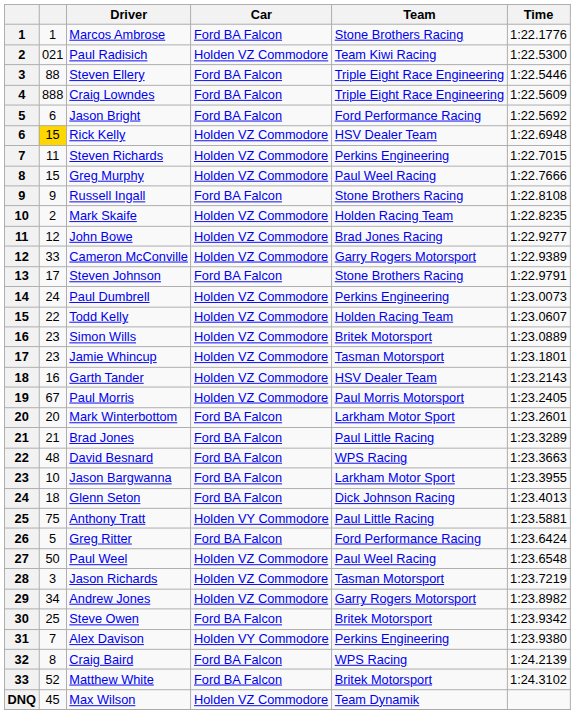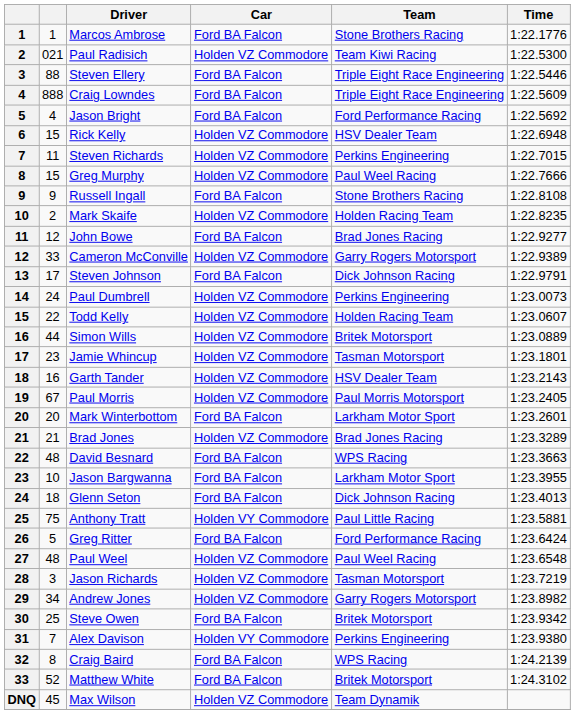 <table class="wikitable" style="font-size: 85%">
 <tr>
 <th></th>
 <th></th>
 <th>Driver</th>
 <th>Car</th>
 <th>Team</th>
 <th>Time</th>
 </tr>
 <tr>
 <th>1</th>
 <td align="center">1</td>
 <td> <a href='#'>Marcos Ambrose</a></td>
 <td><a href='#'>Ford BA Falcon</a></td>
 <td><a href='#'>Stone Brothers Racing</a></td>
 <td>1:22.1776</td>
 </tr>
 <tr>
 <th>2</th>
 <td align="center">021</td>
 <td> <a href='#'>Paul Radisich</a></td>
 <td><a href='#'>Holden VZ Commodore</a></td>
 <td><a href='#'>Team Kiwi Racing</a></td>
 <td>1:22.5300</td>
 </tr>
 <tr>
 <th>3</th>
 <td align="center">88</td>
 <td> <a href='#'>Steven Ellery</a></td>
 <td><a href='#'>Ford BA Falcon</a></td>
 <td><a href='#'>Triple Eight Race Engineering</a></td>
 <td>1:22.5446</td>
 </tr>
 <tr>
 <th>4</th>
 <td align="center">888</td>
 <td> <a href='#'>Craig Lowndes</a></td>
 <td><a href='#'>Ford BA Falcon</a></td>
 <td><a href='#'>Triple Eight Race Engineering</a></td>
 <td>1:22.5609</td>
 </tr>
 <tr>
 <th>5</th>
-<td align="center">6</td>
+<td align="center">4</td>
 <td> <a href='#'>Jason Bright</a></td>
 <td><a href='#'>Ford BA Falcon</a></td>
 <td><a href='#'>Ford Performance Racing</a></td>
 <td>1:22.5692</td>
 </tr>
 <tr>
 <th>6</th>
-<td align="center" style="background: gold;">15</td>
+<td align="center">15</td>
 <td> <a href='#'>Rick Kelly</a></td>
 <td><a href='#'>Holden VZ Commodore</a></td>
 <td><a href='#'>HSV Dealer Team</a></td>
 <td>1:22.6948</td>
 </tr>
 <tr>
 <th>7</th>
 <td align="center">11</td>
 <td> <a href='#'>Steven Richards</a></td>
 <td><a href='#'>Holden VZ Commodore</a></td>
 <td><a href='#'>Perkins Engineering</a></td>
 <td>1:22.7015</td>
 </tr>
 <tr>
 <th>8</th>
 <td align="center">15</td>
 <td> <a href='#'>Greg Murphy</a></td>
 <td><a href='#'>Holden VZ Commodore</a></td>
 <td><a href='#'>Paul Weel Racing</a></td>
 <td>1:22.7666</td>
 </tr>
 <tr>
 <th>9</th>
 <td align="center">9</td>
 <td> <a href='#'>Russell Ingall</a></td>
 <td><a href='#'>Ford BA Falcon</a></td>
 <td><a href='#'>Stone Brothers Racing</a></td>
 <td>1:22.8108</td>
 </tr>
 <tr>
 <th>10</th>
 <td align="center">2</td>
 <td> <a href='#'>Mark Skaife</a></td>
 <td><a href='#'>Holden VZ Commodore</a></td>
 <td><a href='#'>Holden Racing Team</a></td>
 <td>1:22.8235</td>
 </tr>
 <tr>
 <th>11</th>
 <td align="center">12</td>
 <td> <a href='#'>John Bowe</a></td>
-<td><a href='#'>Holden VZ Commodore</a></td>
+<td><a href='#'>Ford BA Falcon</a></td>
 <td><a href='#'>Brad Jones Racing</a></td>
 <td>1:22.9277</td>
 </tr>
 <tr>
 <th>12</th>
 <td align="center">33</td>
 <td> <a href='#'>Cameron McConville</a></td>
 <td><a href='#'>Holden VZ Commodore</a></td>
 <td><a href='#'>Garry Rogers Motorsport</a></td>
 <td>1:22.9389</td>
 </tr>
 <tr>
 <th>13</th>
 <td align="center">17</td>
 <td> <a href='#'>Steven Johnson</a></td>
 <td><a href='#'>Ford BA Falcon</a></td>
-<td><a href='#'>Stone Brothers Racing</a></td>
+<td><a href='#'>Dick Johnson Racing</a></td>
 <td>1:22.9791</td>
 </tr>
 <tr>
 <th>14</th>
 <td align="center">24</td>
 <td> <a href='#'>Paul Dumbrell</a></td>
 <td><a href='#'>Holden VZ Commodore</a></td>
 <td><a href='#'>Perkins Engineering</a></td>
 <td>1:23.0073</td>
 </tr>
 <tr>
 <th>15</th>
 <td align="center">22</td>
 <td> <a href='#'>Todd Kelly</a></td>
 <td><a href='#'>Holden VZ Commodore</a></td>
 <td><a href='#'>Holden Racing Team</a></td>
 <td>1:23.0607</td>
 </tr>
 <tr>
 <th>16</th>
-<td align="center">23</td>
+<td align="center">44</td>
 <td> <a href='#'>Simon Wills</a></td>
 <td><a href='#'>Holden VZ Commodore</a></td>
 <td><a href='#'>Britek Motorsport</a></td>
 <td>1:23.0889</td>
 </tr>
 <tr>
 <th>17</th>
 <td align="center">23</td>
 <td> <a href='#'>Jamie Whincup</a></td>
 <td><a href='#'>Holden VZ Commodore</a></td>
 <td><a href='#'>Tasman Motorsport</a></td>
 <td>1:23.1801</td>
 </tr>
 <tr>
 <th>18</th>
 <td align="center">16</td>
 <td> <a href='#'>Garth Tander</a></td>
 <td><a href='#'>Holden VZ Commodore</a></td>
 <td><a href='#'>HSV Dealer Team</a></td>
 <td>1:23.2143</td>
 </tr>
 <tr>
 <th>19</th>
 <td align="center">67</td>
 <td> <a href='#'>Paul Morris</a></td>
 <td><a href='#'>Holden VZ Commodore</a></td>
 <td><a href='#'>Paul Morris Motorsport</a></td>
 <td>1:23.2405</td>
 </tr>
 <tr>
 <th>20</th>
 <td align="center">20</td>
 <td> <a href='#'>Mark Winterbottom</a></td>
 <td><a href='#'>Ford BA Falcon</a></td>
 <td><a href='#'>Larkham Motor Sport</a></td>
 <td>1:23.2601</td>
 </tr>
 <tr>
 <th>21</th>
 <td align="center">21</td>
 <td> <a href='#'>Brad Jones</a></td>
-<td><a href='#'>Ford BA Falcon</a></td>
-<td><a href='#'>Paul Little Racing</a></td>
+<td><a href='#'>Holden VZ Commodore</a></td>
+<td><a href='#'>Brad Jones Racing</a></td>
 <td>1:23.3289</td>
 </tr>
 <tr>
 <th>22</th>
 <td align="center">48</td>
 <td> <a href='#'>David Besnard</a></td>
 <td><a href='#'>Ford BA Falcon</a></td>
 <td><a href='#'>WPS Racing</a></td>
 <td>1:23.3663</td>
 </tr>
 <tr>
 <th>23</th>
 <td align="center">10</td>
 <td> <a href='#'>Jason Bargwanna</a></td>
 <td><a href='#'>Ford BA Falcon</a></td>
 <td><a href='#'>Larkham Motor Sport</a></td>
 <td>1:23.3955</td>
 </tr>
 <tr>
 <th>24</th>
 <td align="center">18</td>
 <td> <a href='#'>Glenn Seton</a></td>
 <td><a href='#'>Ford BA Falcon</a></td>
 <td><a href='#'>Dick Johnson Racing</a></td>
 <td>1:23.4013</td>
 </tr>
 <tr>
 <th>25</th>
 <td align="center">75</td>
 <td> <a href='#'>Anthony Tratt</a></td>
 <td><a href='#'>Holden VY Commodore</a></td>
 <td><a href='#'>Paul Little Racing</a></td>
 <td>1:23.5881</td>
 </tr>
 <tr>
 <th>26</th>
 <td align="center">5</td>
 <td> <a href='#'>Greg Ritter</a></td>
 <td><a href='#'>Ford BA Falcon</a></td>
 <td><a href='#'>Ford Performance Racing</a></td>
 <td>1:23.6424</td>
 </tr>
 <tr>
 <th>27</th>
-<td align="center">50</td>
+<td align="center">48</td>
 <td> <a href='#'>Paul Weel</a></td>
 <td><a href='#'>Holden VZ Commodore</a></td>
 <td><a href='#'>Paul Weel Racing</a></td>
 <td>1:23.6548</td>
 </tr>
 <tr>
 <th>28</th>
 <td align="center">3</td>
 <td> <a href='#'>Jason Richards</a></td>
 <td><a href='#'>Holden VZ Commodore</a></td>
 <td><a href='#'>Tasman Motorsport</a></td>
 <td>1:23.7219</td>
 </tr>
 <tr>
 <th>29</th>
 <td align="center">34</td>
 <td> <a href='#'>Andrew Jones</a></td>
 <td><a href='#'>Holden VZ Commodore</a></td>
 <td><a href='#'>Garry Rogers Motorsport</a></td>
 <td>1:23.8982</td>
 </tr>
 <tr>
 <th>30</th>
 <td align="center">25</td>
 <td> <a href='#'>Steve Owen</a></td>
 <td><a href='#'>Ford BA Falcon</a></td>
 <td><a href='#'>Britek Motorsport</a></td>
 <td>1:23.9342</td>
 </tr>
 <tr>
 <th>31</th>
 <td align="center">7</td>
 <td> <a href='#'>Alex Davison</a></td>
 <td><a href='#'>Holden VY Commodore</a></td>
 <td><a href='#'>Perkins Engineering</a></td>
 <td>1:23.9380</td>
 </tr>
 <tr>
 <th>32</th>
 <td align="center">8</td>
 <td> <a href='#'>Craig Baird</a></td>
 <td><a href='#'>Ford BA Falcon</a></td>
 <td><a href='#'>WPS Racing</a></td>
 <td>1:24.2139</td>
 </tr>
 <tr>
 <th>33</th>
 <td align="center">52</td>
 <td> <a href='#'>Matthew White</a></td>
 <td><a href='#'>Ford BA Falcon</a></td>
 <td><a href='#'>Britek Motorsport</a></td>
 <td>1:24.3102</td>
 </tr>
 <tr>
 <th>DNQ</th>
 <td align="center">45</td>
 <td> <a href='#'>Max Wilson</a></td>
 <td><a href='#'>Holden VZ Commodore</a></td>
 <td><a href='#'>Team Dynamik</a></td>
 <td></td>
 </tr>
 <tr>
 </tr>
 </table>
